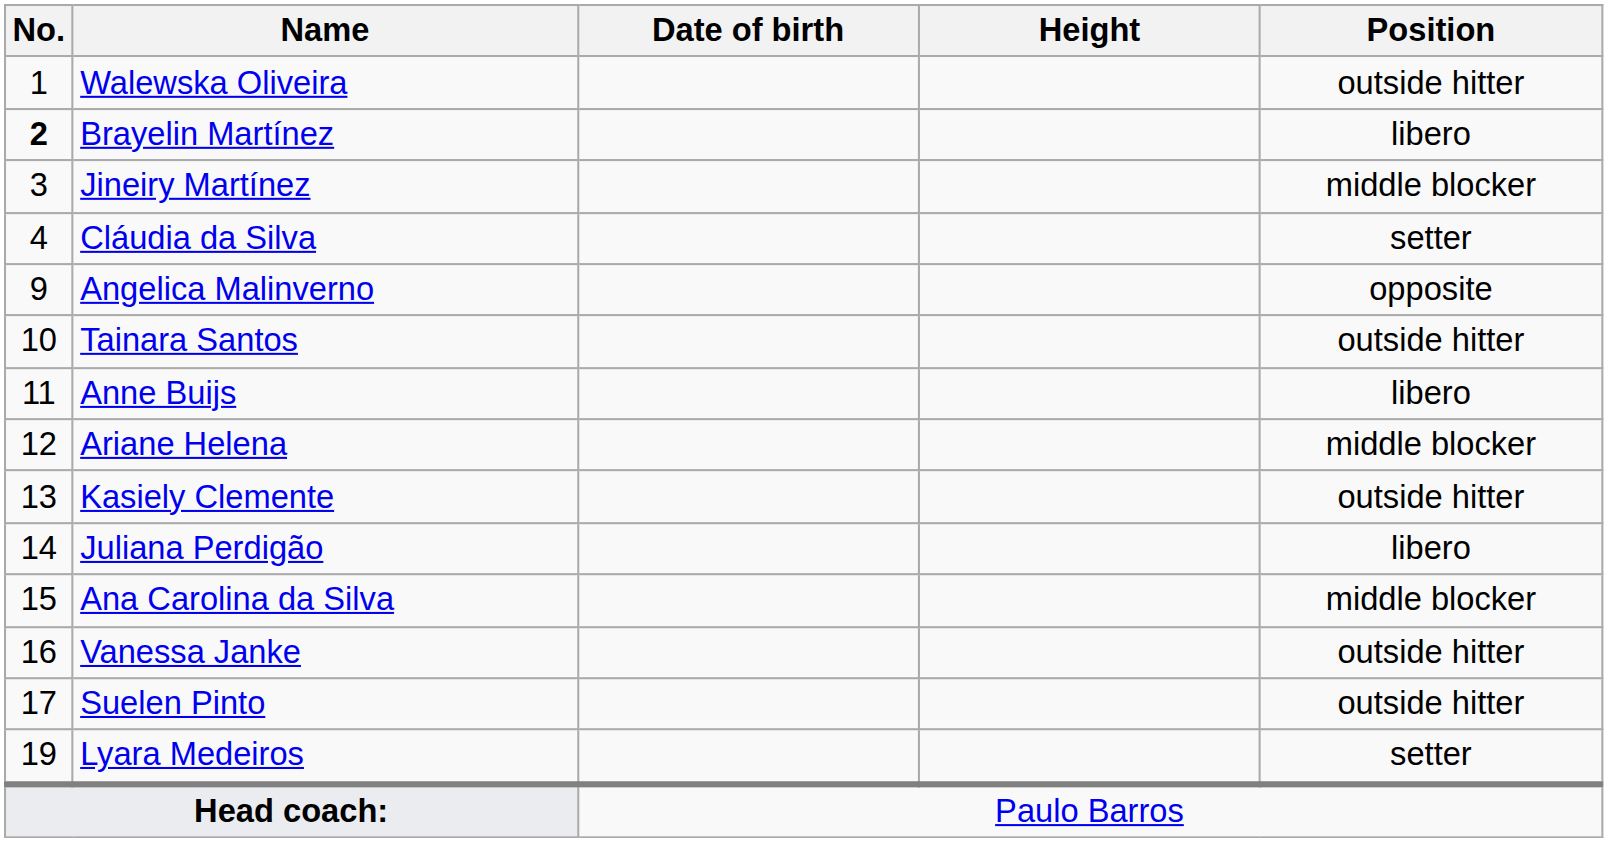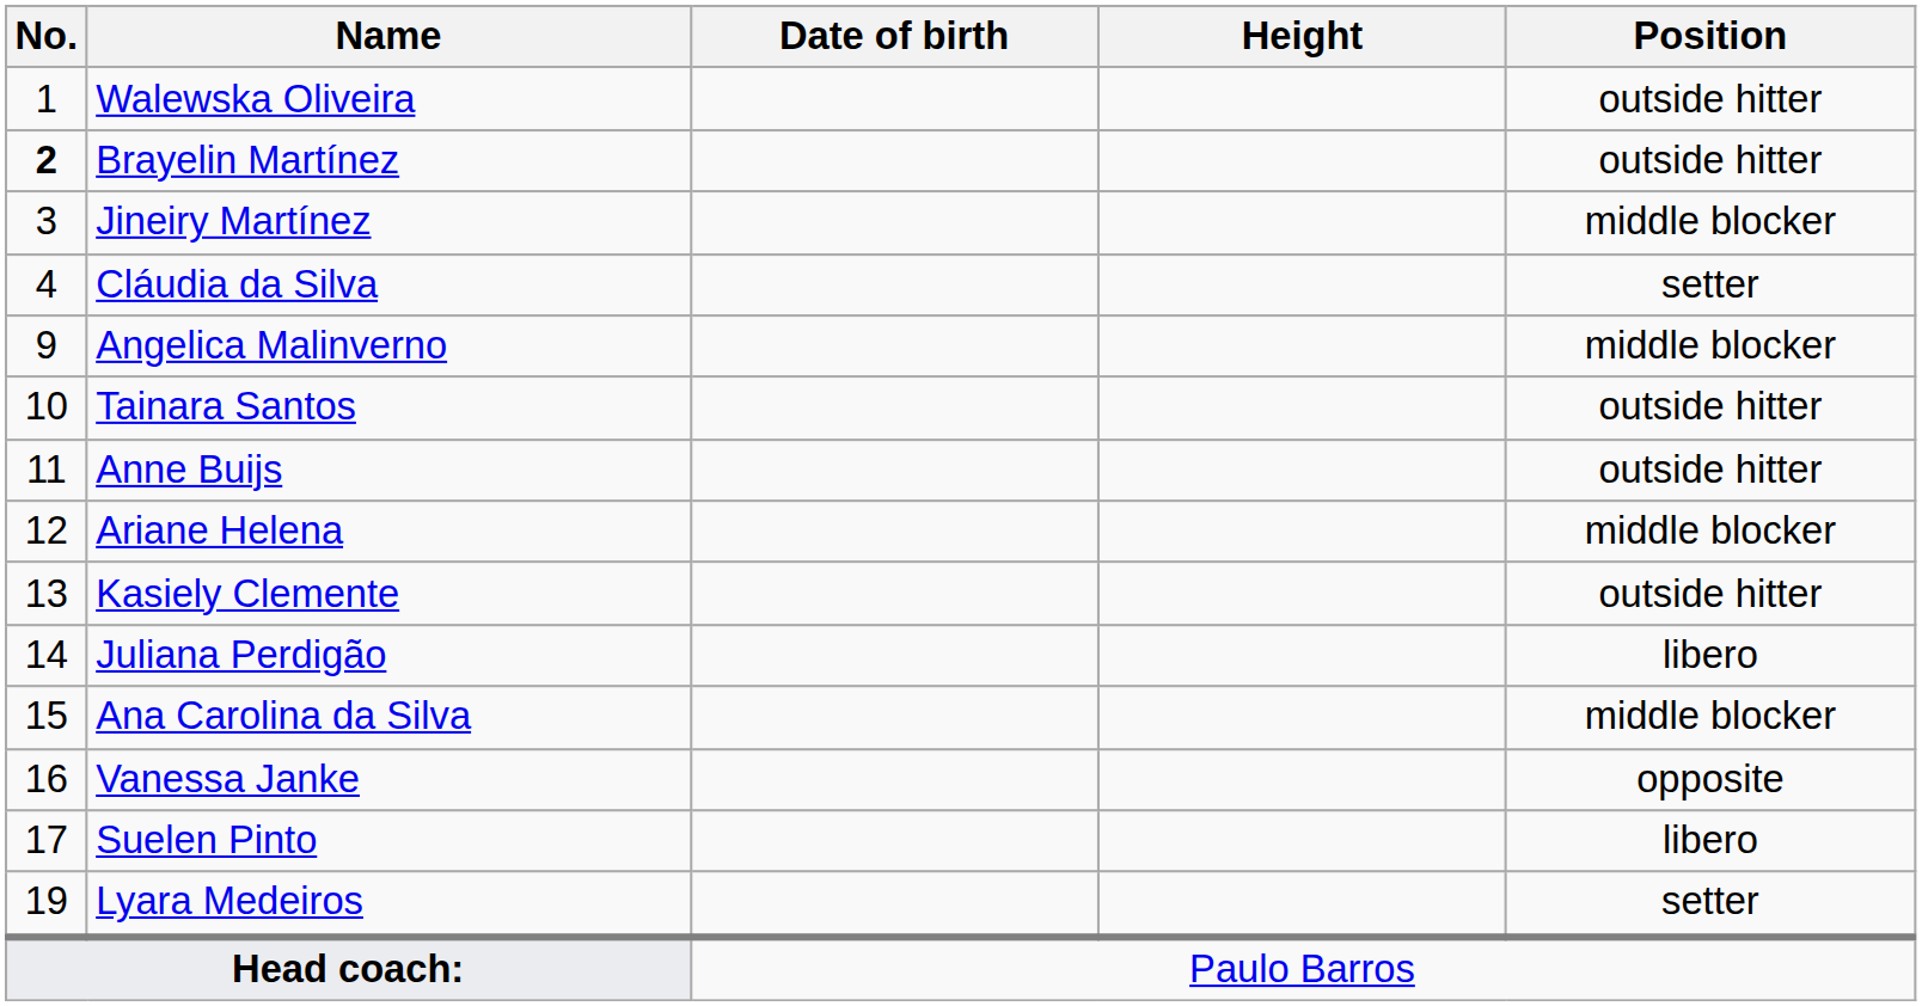 <table class="wikitable sortable" style="font-size:100%; text-align:center">
 <tr>
 <th>No.</th>
 <th style="width:15em">Name</th>
 <th style="width:10em">Date of birth</th>
 <th style="width:10em">Height</th>
 <th style="width:10em">Position</th>
 </tr>
 <tr>
 <td>1</td>
 <td align=left> <a href='#'>Walewska Oliveira</a></td>
 <td align=right></td>
 <td></td>
 <td>outside hitter</td>
 </tr>
 <tr>
 <td><strong>2</strong></td>
 <td align=left> <a href='#'>Brayelin Martínez</a></td>
 <td align=right></td>
 <td></td>
-<td>libero</td>
+<td>outside hitter</td>
 </tr>
 <tr>
 <td>3</td>
 <td align=left> <a href='#'>Jineiry Martínez</a></td>
 <td align=right></td>
 <td></td>
 <td>middle blocker</td>
 </tr>
 <tr>
 <td>4</td>
 <td align=left> <a href='#'>Cláudia da Silva</a></td>
 <td align=right></td>
 <td></td>
 <td>setter</td>
 </tr>
 <tr>
 <td>9</td>
 <td align=left> <a href='#'>Angelica Malinverno</a></td>
 <td align=right></td>
 <td></td>
-<td>opposite</td>
+<td>middle blocker</td>
 </tr>
 <tr>
 <td>10</td>
 <td align=left> <a href='#'>Tainara Santos</a></td>
 <td align=right></td>
 <td></td>
 <td>outside hitter</td>
 </tr>
 <tr>
 <td>11</td>
 <td align=left> <a href='#'>Anne Buijs</a></td>
 <td align=right></td>
 <td></td>
-<td>libero</td>
+<td>outside hitter</td>
 </tr>
 <tr>
 <td>12</td>
 <td align=left> <a href='#'>Ariane Helena</a></td>
 <td align=right></td>
 <td></td>
 <td>middle blocker</td>
 </tr>
 <tr>
 <td>13</td>
 <td align=left> <a href='#'>Kasiely Clemente</a></td>
 <td align=right></td>
 <td></td>
 <td>outside hitter</td>
 </tr>
 <tr>
 <td>14</td>
 <td align=left> <a href='#'>Juliana Perdigão</a></td>
 <td align=right></td>
 <td></td>
 <td>libero</td>
 </tr>
 <tr>
 <td>15</td>
 <td align=left> <a href='#'>Ana Carolina da Silva</a></td>
 <td align=right></td>
 <td></td>
 <td>middle blocker</td>
 </tr>
 <tr>
 <td>16</td>
 <td align=left> <a href='#'>Vanessa Janke</a></td>
 <td align=right></td>
 <td></td>
-<td>outside hitter</td>
+<td>opposite</td>
 </tr>
 <tr>
 <td>17</td>
 <td align=left> <a href='#'>Suelen Pinto</a></td>
 <td align=right></td>
 <td></td>
-<td>outside hitter</td>
+<td>libero</td>
 </tr>
 <tr>
 <td>19</td>
 <td align=left> <a href='#'>Lyara Medeiros</a></td>
 <td align=right></td>
 <td></td>
 <td>setter</td>
 </tr>
 <tr style="border-top: 3px solid grey">
 <td colspan=2 style="background:#EAECF0"><strong>Head coach:</strong></td>
 <td colspan=3> <a href='#'>Paulo Barros</a></td>
 </tr>
 </table>
